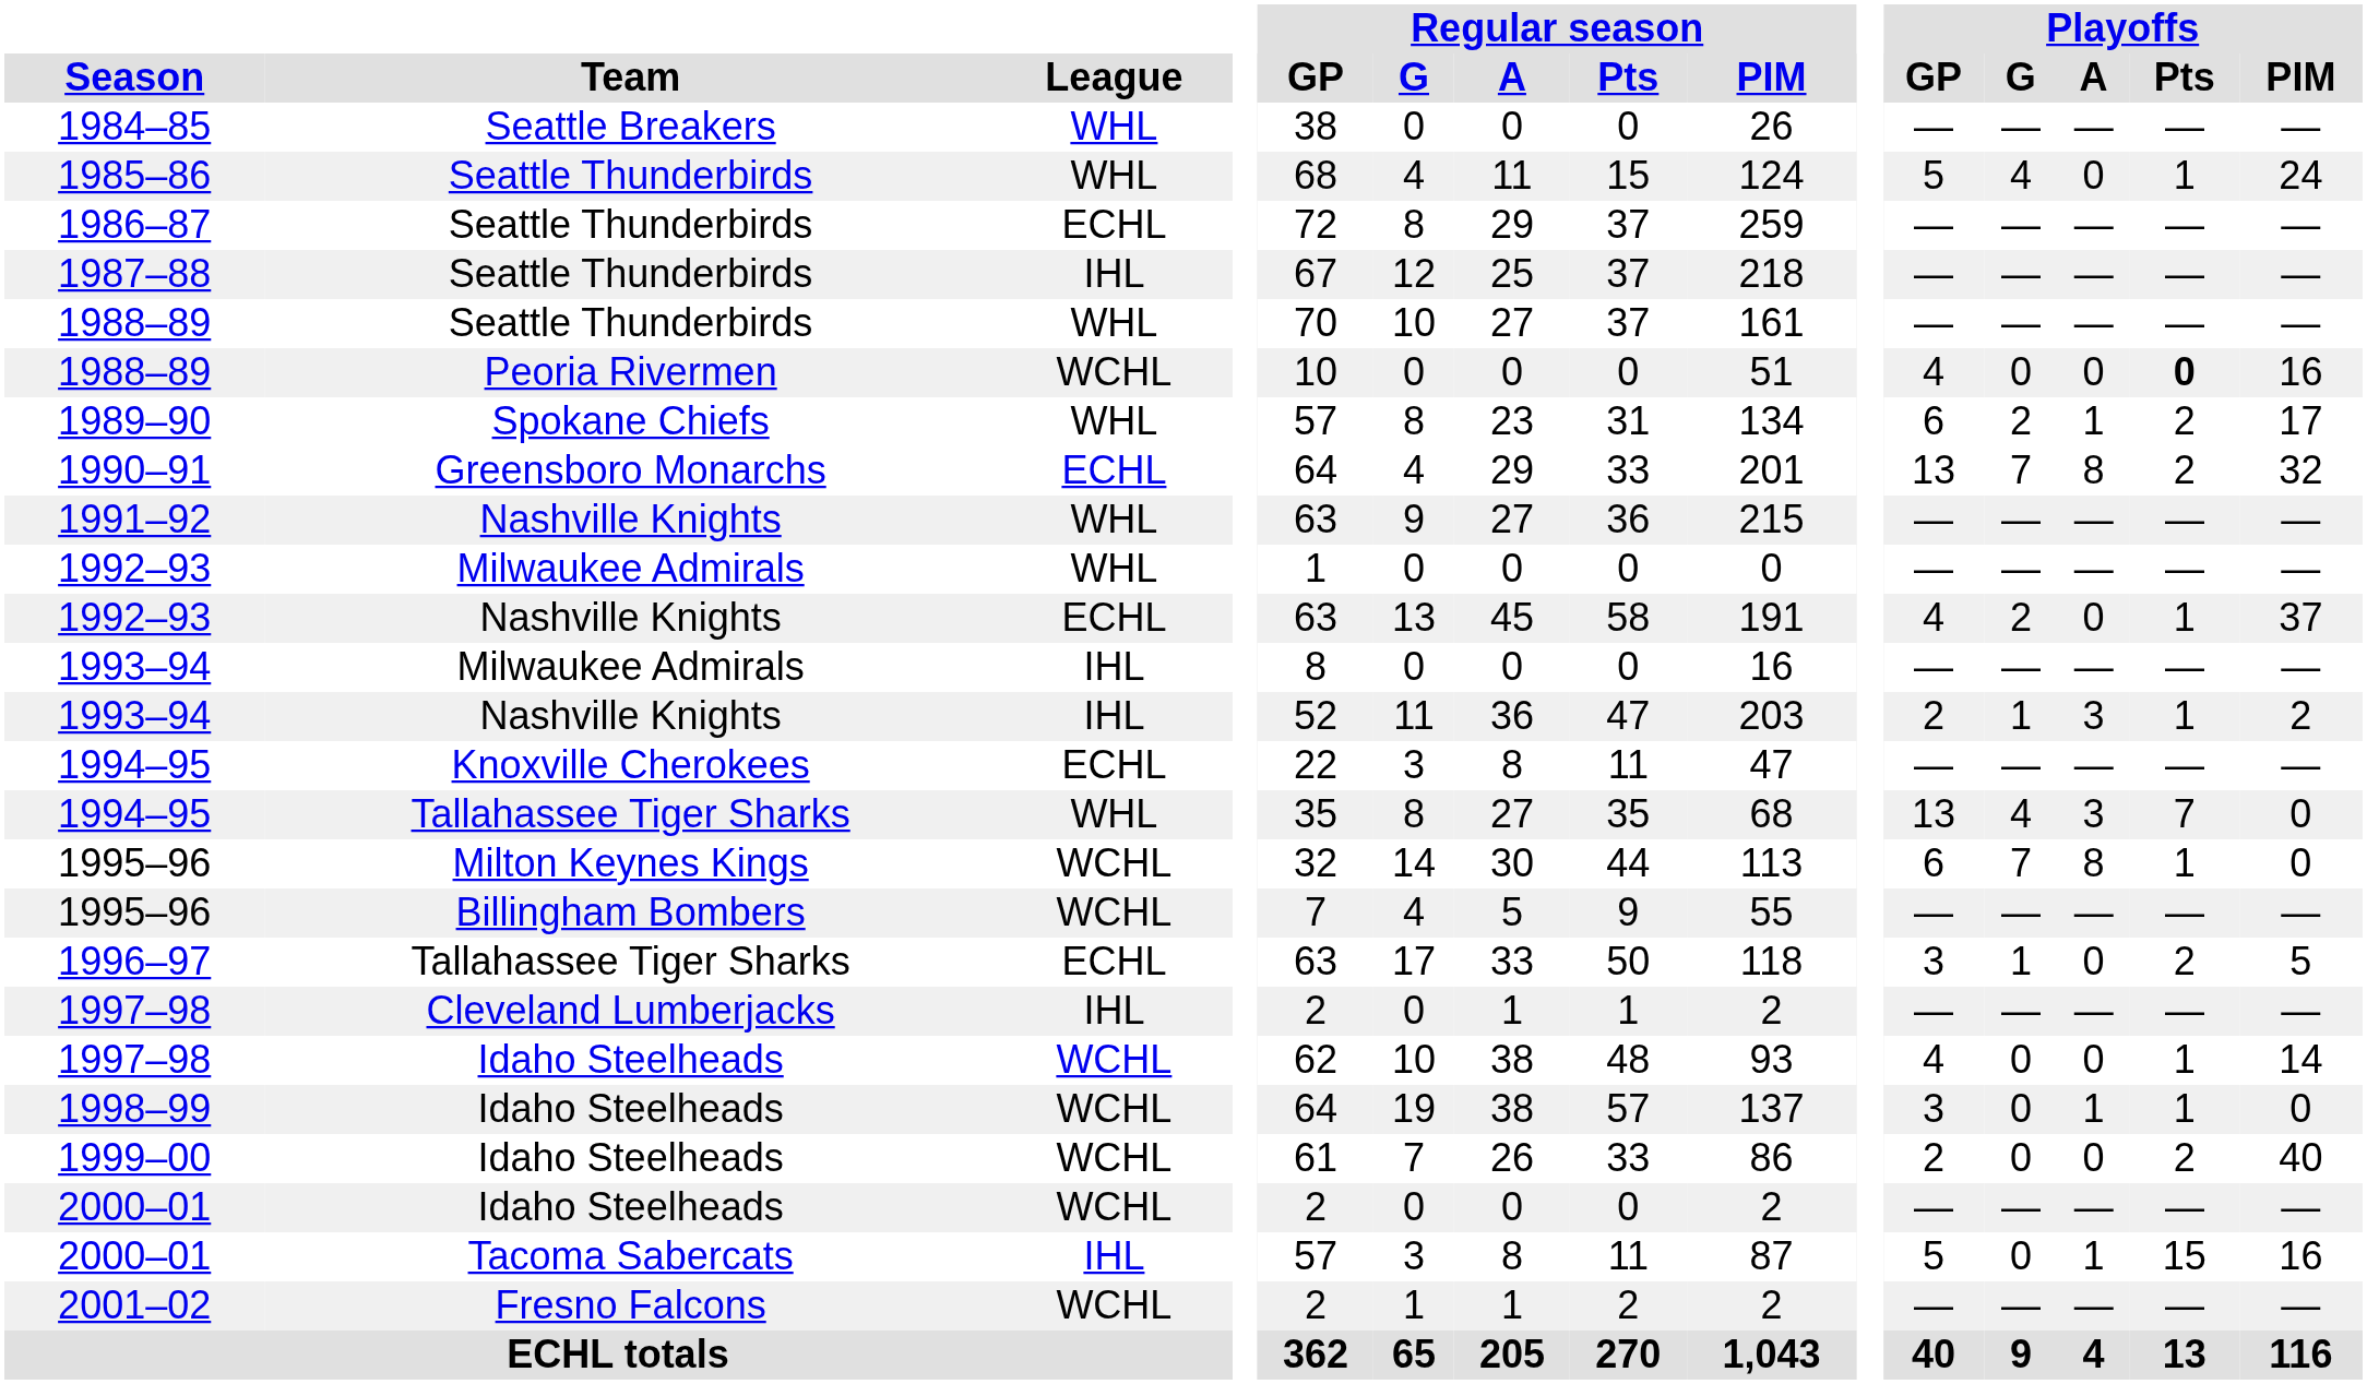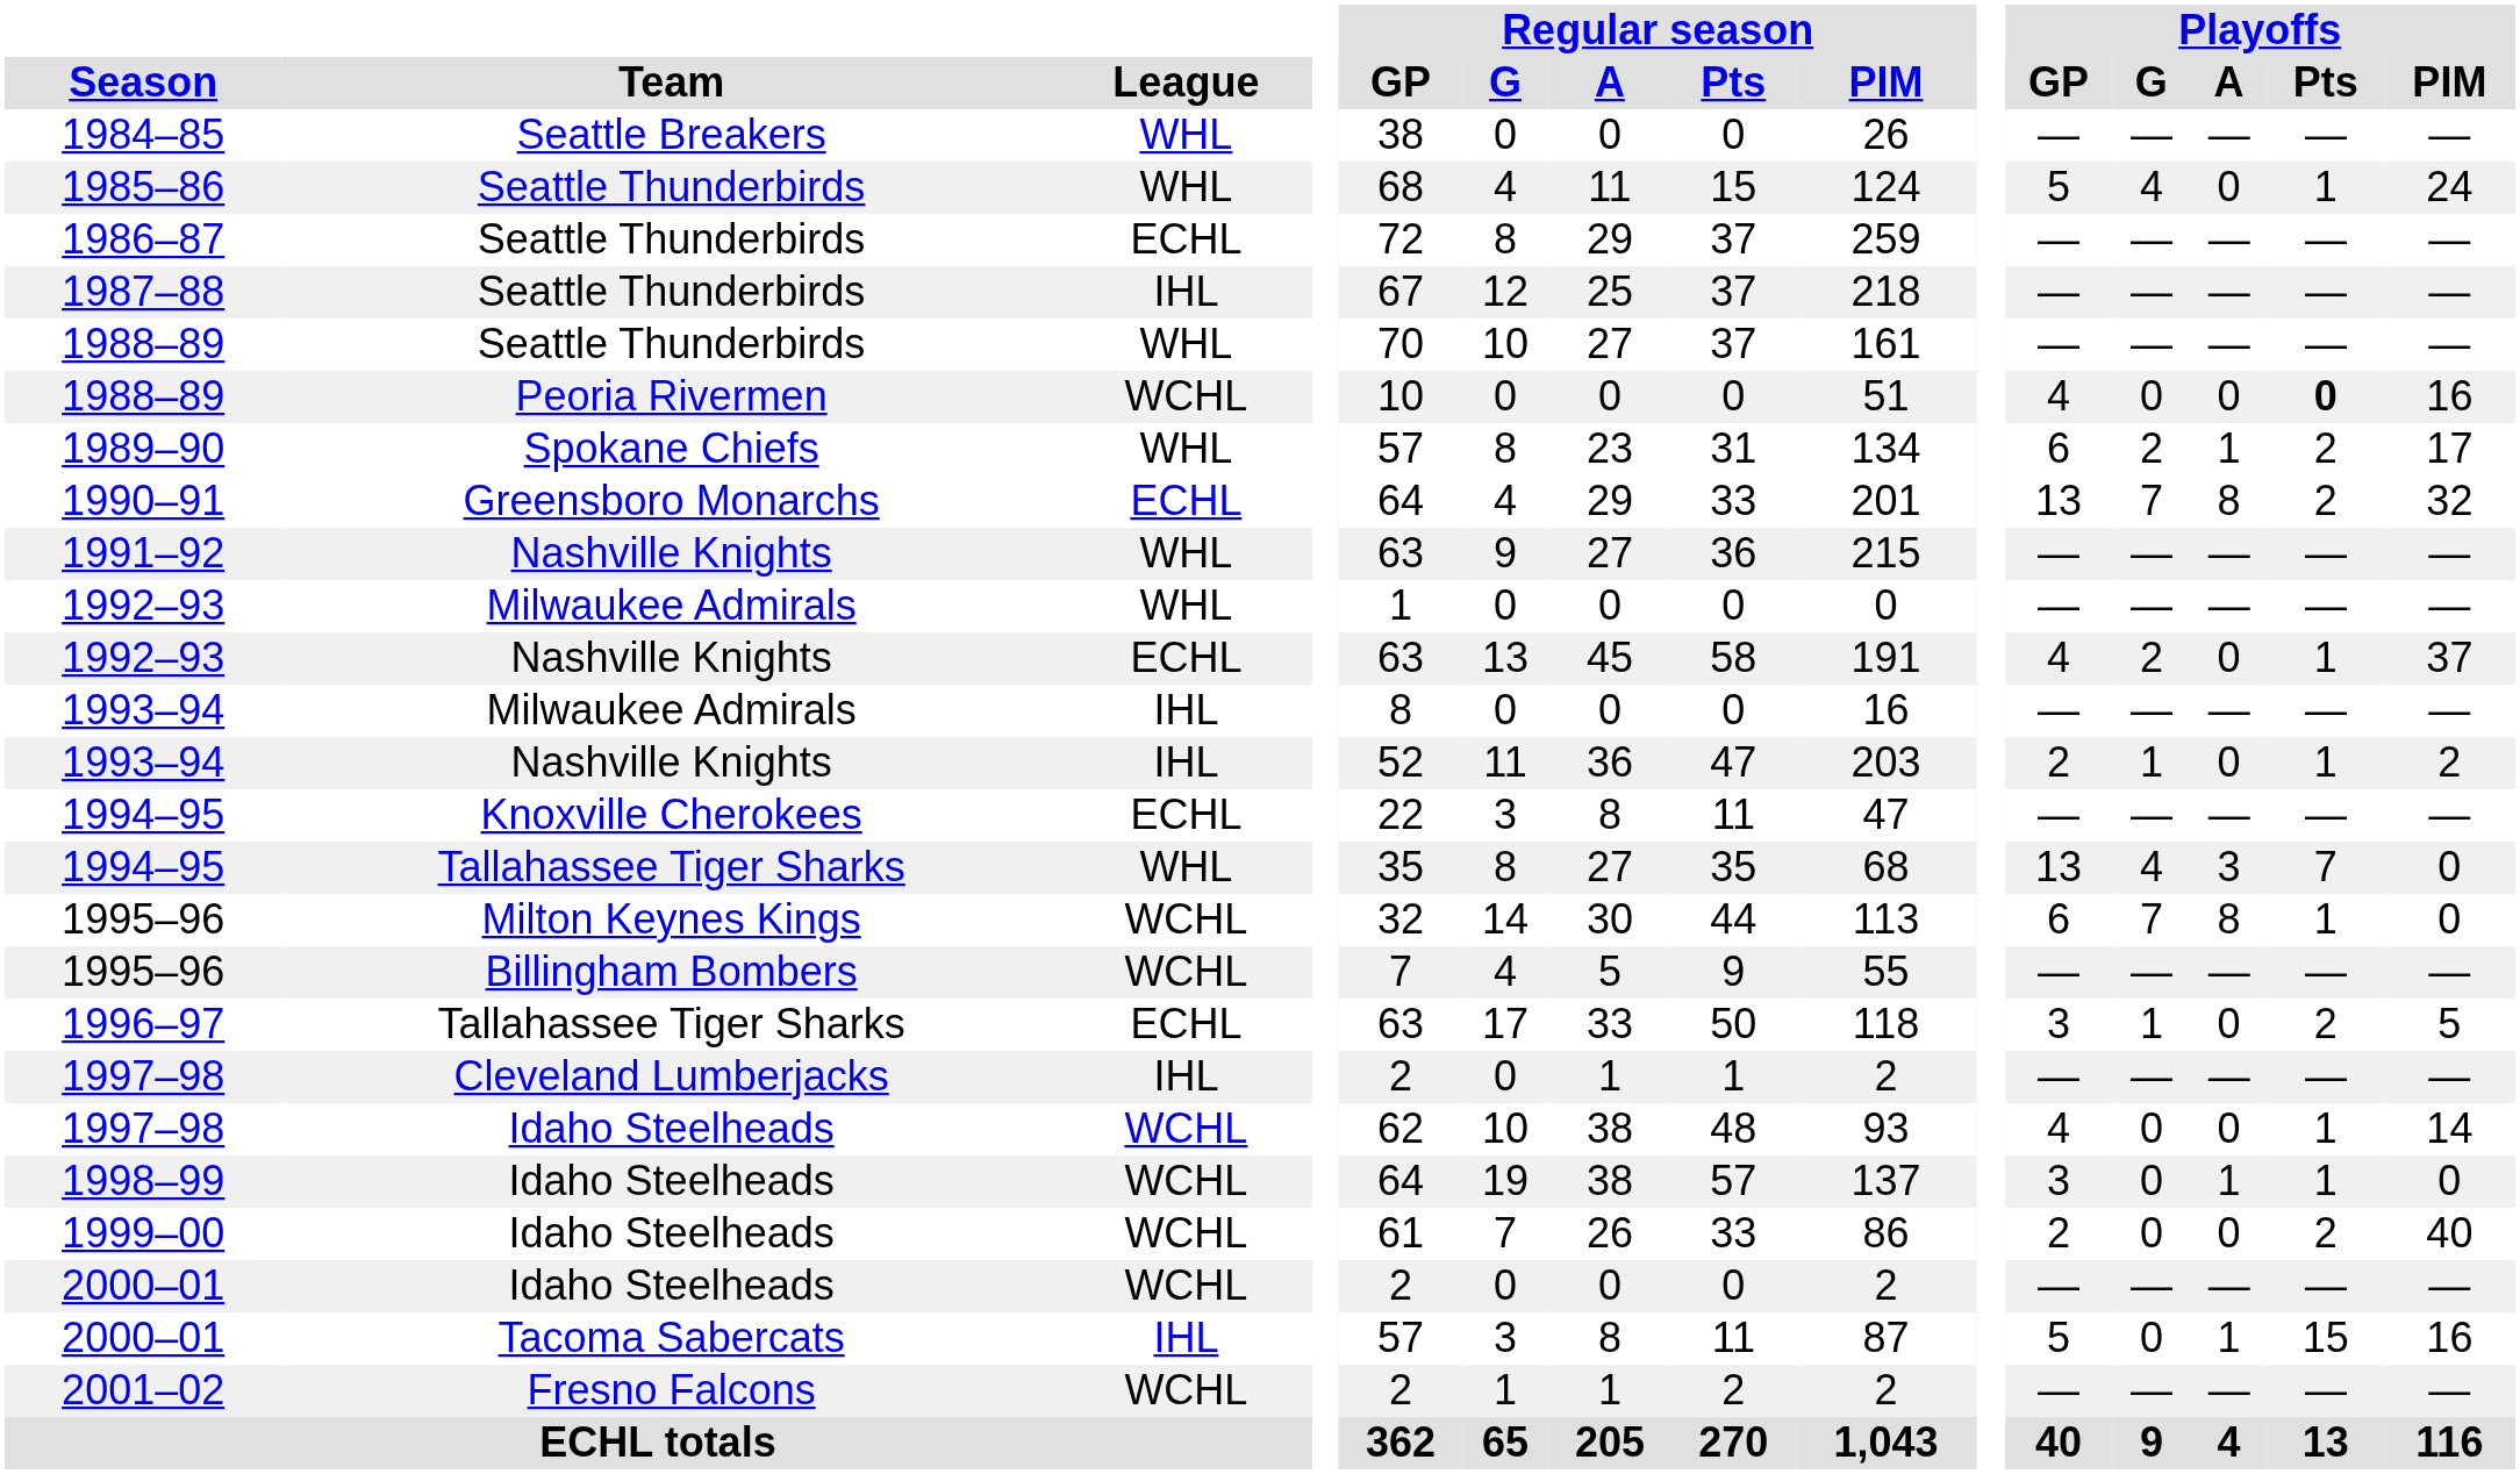 <table border="0" cellpadding="1" cellspacing="0" style="text-align:center; width:60em">
 <tr bgcolor="#e0e0e0">
 <th colspan="3" bgcolor="#ffffff"> </th>
 <th rowspan="99" bgcolor="#ffffff"> </th>
 <th colspan="5"><a href='#'>Regular season</a></th>
 <th rowspan="99" bgcolor="#ffffff"> </th>
 <th colspan="5"><a href='#'>Playoffs</a></th>
 </tr>
 <tr bgcolor="#e0e0e0">
 <th><a href='#'>Season</a></th>
 <th>Team</th>
 <th>League</th>
 <th>GP</th>
 <th><a href='#'>G</a></th>
 <th><a href='#'>A</a></th>
 <th><a href='#'>Pts</a></th>
 <th><a href='#'>PIM</a></th>
 <th>GP</th>
 <th>G</th>
 <th>A</th>
 <th>Pts</th>
 <th>PIM</th>
 </tr>
 <tr>
 <td><a href='#'>1984–85</a></td>
 <td><a href='#'>Seattle Breakers</a></td>
 <td><a href='#'>WHL</a></td>
 <td>38</td>
 <td>0</td>
 <td>0</td>
 <td>0</td>
 <td>26</td>
 <td>—</td>
 <td>—</td>
 <td>—</td>
 <td>—</td>
 <td>—</td>
 </tr>
 <tr bgcolor="#f0f0f0">
 <td><a href='#'>1985–86</a></td>
 <td><a href='#'>Seattle Thunderbirds</a></td>
 <td>WHL</td>
 <td>68</td>
 <td>4</td>
 <td>11</td>
 <td>15</td>
 <td>124</td>
 <td>5</td>
 <td>4</td>
 <td>0</td>
 <td>1</td>
 <td>24</td>
 </tr>
 <tr>
 <td><a href='#'>1986–87</a></td>
 <td>Seattle Thunderbirds</td>
 <td>ECHL</td>
 <td>72</td>
 <td>8</td>
 <td>29</td>
 <td>37</td>
 <td>259</td>
 <td>—</td>
 <td>—</td>
 <td>—</td>
 <td>—</td>
 <td>—</td>
 </tr>
 <tr bgcolor="#f0f0f0">
 <td><a href='#'>1987–88</a></td>
 <td>Seattle Thunderbirds</td>
 <td>IHL</td>
 <td>67</td>
 <td>12</td>
 <td>25</td>
 <td>37</td>
 <td>218</td>
 <td>—</td>
 <td>—</td>
 <td>—</td>
 <td>—</td>
 <td>—</td>
 </tr>
 <tr>
 <td><a href='#'>1988–89</a></td>
 <td>Seattle Thunderbirds</td>
 <td>WHL</td>
 <td>70</td>
 <td>10</td>
 <td>27</td>
 <td>37</td>
 <td>161</td>
 <td>—</td>
 <td>—</td>
 <td>—</td>
 <td>—</td>
 <td>—</td>
 </tr>
 <tr bgcolor="#f0f0f0">
 <td><a href='#'>1988–89</a></td>
 <td><a href='#'>Peoria Rivermen</a></td>
 <td>WCHL</td>
 <td>10</td>
 <td>0</td>
 <td>0</td>
 <td>0</td>
 <td>51</td>
 <td>4</td>
 <td>0</td>
 <td>0</td>
 <td><strong>0</strong></td>
 <td>16</td>
 </tr>
 <tr>
 <td><a href='#'>1989–90</a></td>
 <td><a href='#'>Spokane Chiefs</a></td>
 <td>WHL</td>
 <td>57</td>
 <td>8</td>
 <td>23</td>
 <td>31</td>
 <td>134</td>
 <td>6</td>
 <td>2</td>
 <td>1</td>
 <td>2</td>
 <td>17</td>
 </tr>
 <tr>
 <td><a href='#'>1990–91</a></td>
 <td><a href='#'>Greensboro Monarchs</a></td>
 <td><a href='#'>ECHL</a></td>
 <td>64</td>
 <td>4</td>
 <td>29</td>
 <td>33</td>
 <td>201</td>
 <td>13</td>
 <td>7</td>
 <td>8</td>
 <td>2</td>
 <td>32</td>
 </tr>
 <tr bgcolor="#f0f0f0">
 <td><a href='#'>1991–92</a></td>
 <td><a href='#'>Nashville Knights</a></td>
 <td>WHL</td>
 <td>63</td>
 <td>9</td>
 <td>27</td>
 <td>36</td>
 <td>215</td>
 <td>—</td>
 <td>—</td>
 <td>—</td>
 <td>—</td>
 <td>—</td>
 </tr>
 <tr>
 <td><a href='#'>1992–93</a></td>
 <td><a href='#'>Milwaukee Admirals</a></td>
 <td>WHL</td>
 <td>1</td>
 <td>0</td>
 <td>0</td>
 <td>0</td>
 <td>0</td>
 <td>—</td>
 <td>—</td>
 <td>—</td>
 <td>—</td>
 <td>—</td>
 </tr>
 <tr bgcolor="#f0f0f0">
 <td><a href='#'>1992–93</a></td>
 <td>Nashville Knights</td>
 <td>ECHL</td>
 <td>63</td>
 <td>13</td>
 <td>45</td>
 <td>58</td>
 <td>191</td>
 <td>4</td>
 <td>2</td>
 <td>0</td>
 <td>1</td>
 <td>37</td>
 </tr>
 <tr>
 <td><a href='#'>1993–94</a></td>
 <td>Milwaukee Admirals</td>
 <td>IHL</td>
 <td>8</td>
 <td>0</td>
 <td>0</td>
 <td>0</td>
 <td>16</td>
 <td>—</td>
 <td>—</td>
 <td>—</td>
 <td>—</td>
 <td>—</td>
 </tr>
 <tr bgcolor="#f0f0f0">
 <td><a href='#'>1993–94</a></td>
 <td>Nashville Knights</td>
 <td>IHL</td>
 <td>52</td>
 <td>11</td>
 <td>36</td>
 <td>47</td>
 <td>203</td>
 <td>2</td>
 <td>1</td>
-<td>3</td>
+<td>0</td>
 <td>1</td>
 <td>2</td>
 </tr>
 <tr>
 <td><a href='#'>1994–95</a></td>
 <td><a href='#'>Knoxville Cherokees</a></td>
 <td>ECHL</td>
 <td>22</td>
 <td>3</td>
 <td>8</td>
 <td>11</td>
 <td>47</td>
 <td>—</td>
 <td>—</td>
 <td>—</td>
 <td>—</td>
 <td>—</td>
 </tr>
 <tr bgcolor="#f0f0f0">
 <td><a href='#'>1994–95</a></td>
 <td><a href='#'>Tallahassee Tiger Sharks</a></td>
 <td>WHL</td>
 <td>35</td>
 <td>8</td>
 <td>27</td>
 <td>35</td>
 <td>68</td>
 <td>13</td>
 <td>4</td>
 <td>3</td>
 <td>7</td>
 <td>0</td>
 </tr>
 <tr>
 <td>1995–96</td>
 <td><a href='#'>Milton Keynes Kings</a></td>
 <td>WCHL</td>
 <td>32</td>
 <td>14</td>
 <td>30</td>
 <td>44</td>
 <td>113</td>
 <td>6</td>
 <td>7</td>
 <td>8</td>
 <td>1</td>
 <td>0</td>
 </tr>
 <tr bgcolor="#f0f0f0">
 <td>1995–96</td>
 <td><a href='#'>Billingham Bombers</a></td>
 <td>WCHL</td>
 <td>7</td>
 <td>4</td>
 <td>5</td>
 <td>9</td>
 <td>55</td>
 <td>—</td>
 <td>—</td>
 <td>—</td>
 <td>—</td>
 <td>—</td>
 </tr>
 <tr>
 <td><a href='#'>1996–97</a></td>
 <td>Tallahassee Tiger Sharks</td>
 <td>ECHL</td>
 <td>63</td>
 <td>17</td>
 <td>33</td>
 <td>50</td>
 <td>118</td>
 <td>3</td>
 <td>1</td>
 <td>0</td>
 <td>2</td>
 <td>5</td>
 </tr>
 <tr bgcolor="#f0f0f0">
 <td><a href='#'>1997–98</a></td>
 <td><a href='#'>Cleveland Lumberjacks</a></td>
 <td>IHL</td>
 <td>2</td>
 <td>0</td>
 <td>1</td>
 <td>1</td>
 <td>2</td>
 <td>—</td>
 <td>—</td>
 <td>—</td>
 <td>—</td>
 <td>—</td>
 </tr>
 <tr>
 <td><a href='#'>1997–98</a></td>
 <td><a href='#'>Idaho Steelheads</a></td>
 <td><a href='#'>WCHL</a></td>
 <td>62</td>
 <td>10</td>
 <td>38</td>
 <td>48</td>
 <td>93</td>
 <td>4</td>
 <td>0</td>
 <td>0</td>
 <td>1</td>
 <td>14</td>
 </tr>
 <tr bgcolor="#f0f0f0">
 <td><a href='#'>1998–99</a></td>
 <td>Idaho Steelheads</td>
 <td>WCHL</td>
 <td>64</td>
 <td>19</td>
 <td>38</td>
 <td>57</td>
 <td>137</td>
 <td>3</td>
 <td>0</td>
 <td>1</td>
 <td>1</td>
 <td>0</td>
 </tr>
 <tr>
 <td><a href='#'>1999–00</a></td>
 <td>Idaho Steelheads</td>
 <td>WCHL</td>
 <td>61</td>
 <td>7</td>
 <td>26</td>
 <td>33</td>
 <td>86</td>
 <td>2</td>
 <td>0</td>
 <td>0</td>
 <td>2</td>
 <td>40</td>
 </tr>
 <tr bgcolor="#f0f0f0">
 <td><a href='#'>2000–01</a></td>
 <td>Idaho Steelheads</td>
 <td>WCHL</td>
 <td>2</td>
 <td>0</td>
 <td>0</td>
 <td>0</td>
 <td>2</td>
 <td>—</td>
 <td>—</td>
 <td>—</td>
 <td>—</td>
 <td>—</td>
 </tr>
 <tr>
 <td><a href='#'>2000–01</a></td>
 <td><a href='#'>Tacoma Sabercats</a></td>
 <td><a href='#'>IHL</a></td>
 <td>57</td>
 <td>3</td>
 <td>8</td>
 <td>11</td>
 <td>87</td>
 <td>5</td>
 <td>0</td>
 <td>1</td>
 <td>15</td>
 <td>16</td>
 </tr>
 <tr bgcolor="#f0f0f0">
 <td><a href='#'>2001–02</a></td>
 <td><a href='#'>Fresno Falcons</a></td>
 <td>WCHL</td>
 <td>2</td>
 <td>1</td>
 <td>1</td>
 <td>2</td>
 <td>2</td>
 <td>—</td>
 <td>—</td>
 <td>—</td>
 <td>—</td>
 <td>—</td>
 </tr>
 <tr>
 </tr>
 <tr ALIGN="center" bgcolor="#e0e0e0">
 <th colspan="3">ECHL totals</th>
 <th ALIGN="center">362</th>
 <th ALIGN="center">65</th>
 <th ALIGN="center">205</th>
 <th ALIGN="center">270</th>
 <th ALIGN="center">1,043</th>
 <th ALIGN="center">40</th>
 <th ALIGN="center">9</th>
 <th ALIGN="center">4</th>
 <th ALIGN="center">13</th>
 <th ALIGN="center">116</th>
 </tr>
 </table>
